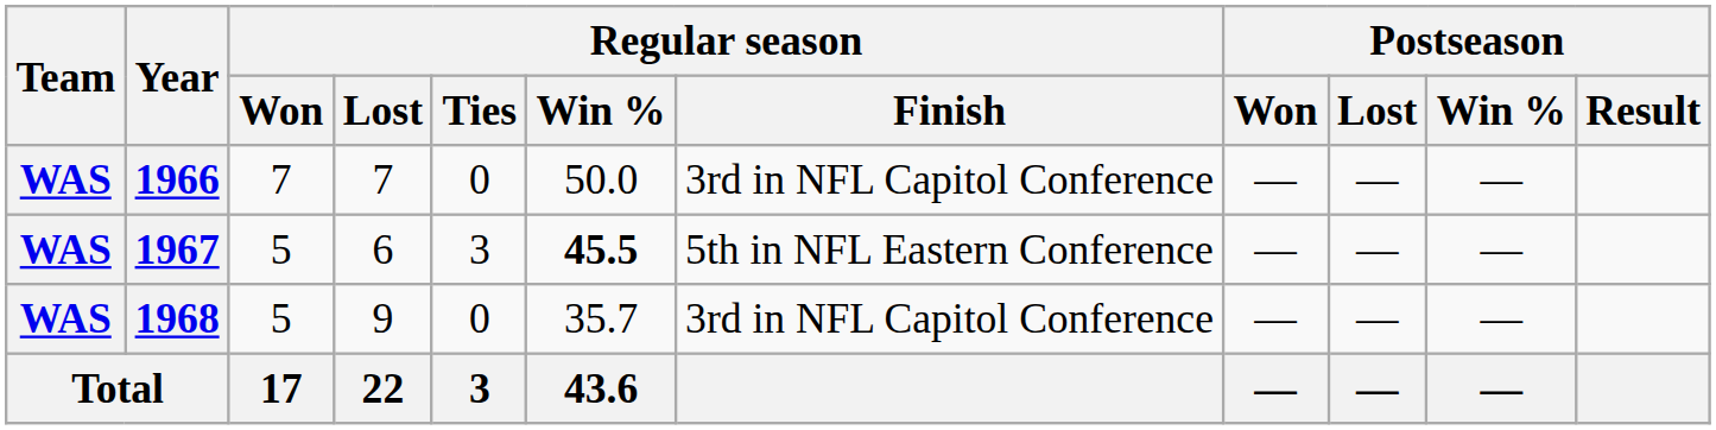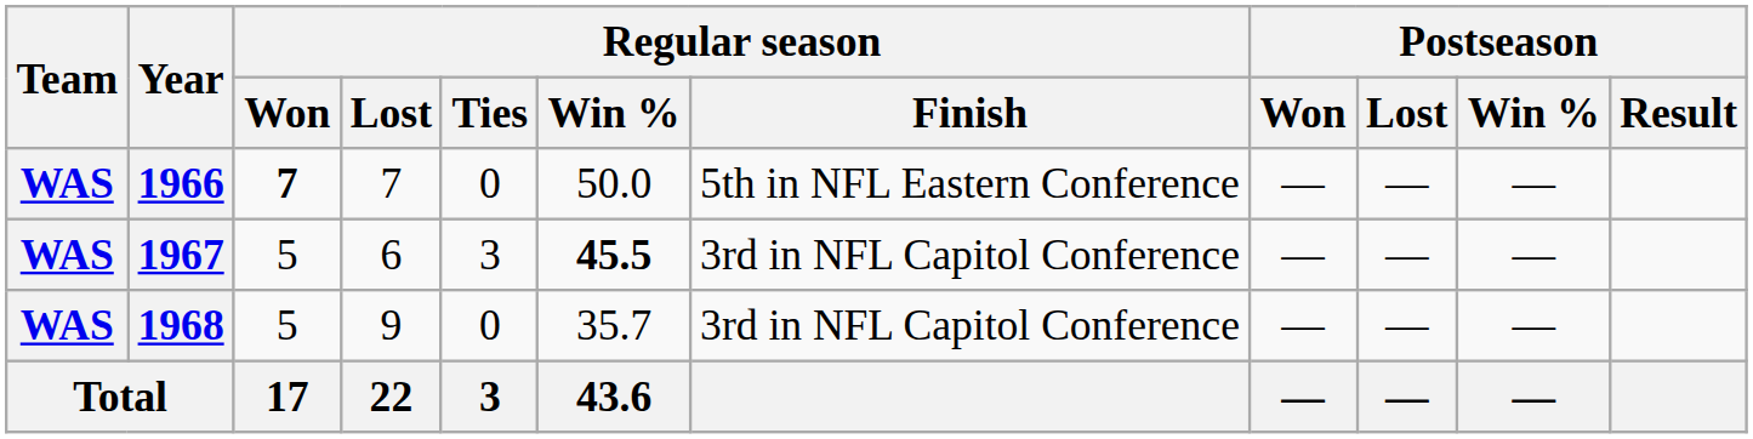 <table class="wikitable" style="font-size: 95%; text-align:center;">
 <tr>
 <th rowspan="2">Team</th>
 <th rowspan="2">Year</th>
 <th colspan="5">Regular season</th>
 <th colspan="4">Postseason</th>
 </tr>
 <tr>
 <th>Won</th>
 <th>Lost</th>
 <th>Ties</th>
 <th>Win %</th>
 <th>Finish</th>
 <th>Won</th>
 <th>Lost</th>
 <th>Win %</th>
 <th>Result</th>
 </tr>
 <tr>
 <th><a href='#'>WAS</a></th>
 <th><a href='#'>1966</a></th>
-<td>7</td>
+<td><strong>7</strong></td>
 <td>7</td>
 <td>0</td>
 <td>50.0</td>
-<td>3rd in NFL Capitol Conference</td>
+<td>5th in NFL Eastern Conference</td>
 <td>—</td>
 <td>—</td>
 <td>—</td>
 <td></td>
 </tr>
 <tr>
 <th><a href='#'>WAS</a></th>
 <th><a href='#'>1967</a></th>
 <td>5</td>
 <td>6</td>
 <td>3</td>
 <td><strong>45.5</strong></td>
-<td>5th in NFL Eastern Conference</td>
+<td>3rd in NFL Capitol Conference</td>
 <td>—</td>
 <td>—</td>
 <td>—</td>
 <td></td>
 </tr>
 <tr>
 <th><a href='#'>WAS</a></th>
 <th><a href='#'>1968</a></th>
 <td>5</td>
 <td>9</td>
 <td>0</td>
 <td>35.7</td>
 <td>3rd in NFL Capitol Conference</td>
 <td>—</td>
 <td>—</td>
 <td>—</td>
 <td></td>
 </tr>
 <tr>
 <th colspan="2">Total</th>
 <th>17</th>
 <th>22</th>
 <th>3</th>
 <th>43.6</th>
 <th></th>
 <th>—</th>
 <th>—</th>
 <th>—</th>
 <th></th>
 </tr>
 </table>
